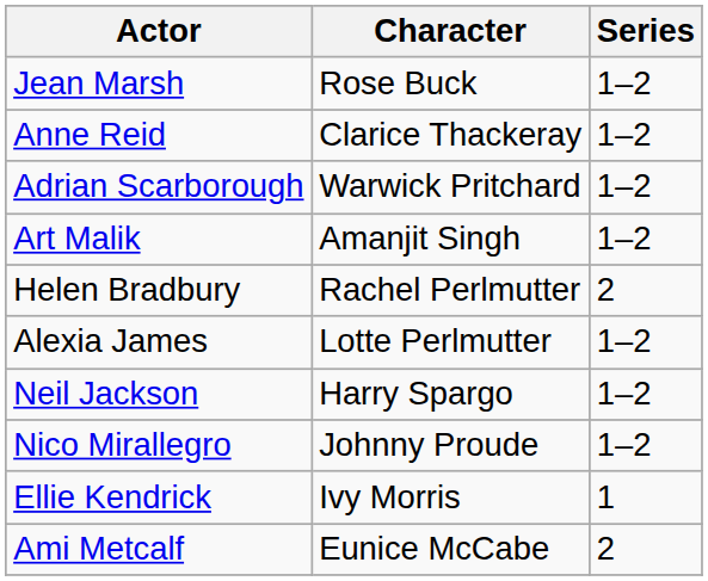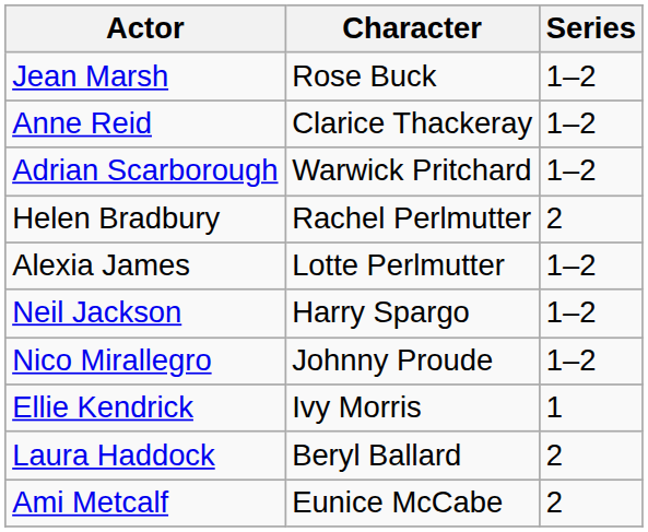 <table class="wikitable">
 <tr>
 <th>Actor</th>
 <th>Character</th>
 <th>Series</th>
 </tr>
 <tr>
 <td><a href='#'>Jean Marsh</a></td>
 <td>Rose Buck</td>
 <td>1–2</td>
 </tr>
 <tr>
 <td><a href='#'>Anne Reid</a></td>
 <td>Clarice Thackeray</td>
 <td>1–2</td>
 </tr>
 <tr>
 <td><a href='#'>Adrian Scarborough</a></td>
 <td>Warwick Pritchard</td>
-<td>1–2</td>
-</tr>
-<tr>
-<td><a href='#'>Art Malik</a></td>
-<td>Amanjit Singh</td>
 <td>1–2</td>
 </tr>
 <tr>
 <td>Helen Bradbury</td>
 <td>Rachel Perlmutter</td>
 <td>2</td>
 </tr>
 <tr>
 <td>Alexia James</td>
 <td>Lotte Perlmutter</td>
 <td>1–2</td>
 </tr>
 <tr>
 <td><a href='#'>Neil Jackson</a></td>
 <td>Harry Spargo</td>
 <td>1–2</td>
 </tr>
 <tr>
 <td><a href='#'>Nico Mirallegro</a></td>
 <td>Johnny Proude</td>
 <td>1–2</td>
 </tr>
 <tr>
 <td><a href='#'>Ellie Kendrick</a></td>
 <td>Ivy Morris</td>
 <td>1</td>
 </tr>
 <tr>
+<td><a href='#'>Laura Haddock</a></td>
+<td>Beryl Ballard</td>
+<td>2</td>
+</tr>
+<tr>
 <td><a href='#'>Ami Metcalf</a></td>
 <td>Eunice McCabe</td>
 <td>2</td>
 </tr>
 </table>
